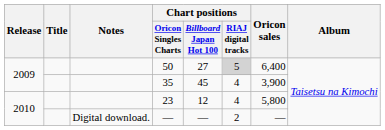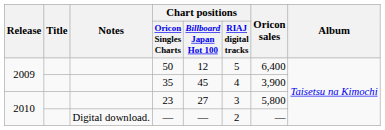 <table class="wikitable" style="text-align:center">
 <tr bgcolor="#CCCCCC">
 <th rowspan="2">Release</th>
 <th rowspan="2">Title</th>
 <th rowspan="2">Notes</th>
 <th colspan="3">Chart positions</th>
 <th rowspan="2">Oricon<br>sales<br></th>
 <th rowspan="2">Album</th>
 </tr>
 <tr style="font-size:smaller;">
 <th width="35"><a href='#'>Oricon</a> Singles Charts<br></th>
 <th width="35"><em><a href='#'>Billboard</a></em> <a href='#'>Japan Hot 100</a><br></th>
 <th width="35"><a href='#'>RIAJ</a> digital tracks<br></th>
 </tr>
 <tr>
 <td rowspan="2">2009</td>
 <td align="left"></td>
 <td align="left"></td>
 <td>50</td>
-<td>27</td>
-<td style="background: lightgrey;">5</td>
+<td>12</td>
+<td>5</td>
 <td align="right">6,400</td>
 <td align="left" rowspan="4"><em><a href='#'>Taisetsu na Kimochi</a></em></td>
 </tr>
 <tr>
 <td align="left"></td>
 <td align="left"></td>
 <td>35</td>
 <td>45</td>
 <td>4</td>
 <td align="right">3,900</td>
 </tr>
 <tr>
 <td rowspan="2">2010</td>
 <td align="left"></td>
 <td align="left"></td>
 <td>23</td>
-<td>12</td>
-<td>4</td>
+<td>27</td>
+<td>3</td>
 <td align="right">5,800</td>
 </tr>
 <tr>
 <td align="left"></td>
 <td align="left">Digital download.</td>
 <td>—</td>
 <td>—</td>
 <td>2</td>
 <td align="right">—</td>
 </tr>
 </table>
